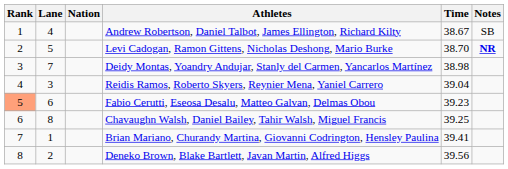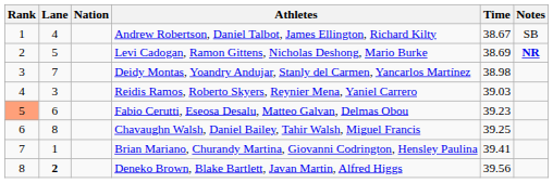 <table class="wikitable sortable" style="text-align:center">
 <tr>
 <th>Rank</th>
 <th>Lane</th>
 <th>Nation</th>
 <th>Athletes</th>
 <th>Time</th>
 <th>Notes</th>
 </tr>
 <tr>
 <td>1</td>
 <td>4</td>
 <td align=left></td>
 <td align=left><a href='#'>Andrew Robertson</a>, <a href='#'>Daniel Talbot</a>, <a href='#'>James Ellington</a>, <a href='#'>Richard Kilty</a></td>
 <td>38.67</td>
 <td>SB</td>
 </tr>
 <tr>
 <td>2</td>
 <td>5</td>
 <td align=left></td>
 <td align=left><a href='#'>Levi Cadogan</a>, <a href='#'>Ramon Gittens</a>, <a href='#'>Nicholas Deshong</a>, <a href='#'>Mario Burke</a></td>
-<td>38.70</td>
+<td>38.69</td>
 <td><strong><a href='#'>NR</a></strong></td>
 </tr>
 <tr>
 <td>3</td>
 <td>7</td>
 <td align=left></td>
 <td align=left><a href='#'>Deidy Montas</a>, <a href='#'>Yoandry Andujar</a>, <a href='#'>Stanly del Carmen</a>, <a href='#'>Yancarlos Martínez</a></td>
 <td>38.98</td>
 <td></td>
 </tr>
 <tr>
 <td>4</td>
 <td>3</td>
 <td align=left></td>
 <td align=left><a href='#'>Reidis Ramos</a>, <a href='#'>Roberto Skyers</a>, <a href='#'>Reynier Mena</a>, <a href='#'>Yaniel Carrero</a></td>
-<td>39.04</td>
+<td>39.03</td>
 <td></td>
 </tr>
 <tr>
 <td style="background: lightsalmon;">5</td>
 <td>6</td>
 <td align=left></td>
 <td align=left><a href='#'>Fabio Cerutti</a>, <a href='#'>Eseosa Desalu</a>, <a href='#'>Matteo Galvan</a>, <a href='#'>Delmas Obou</a></td>
 <td>39.23</td>
 <td></td>
 </tr>
 <tr>
 <td>6</td>
 <td>8</td>
 <td align=left></td>
 <td align=left><a href='#'>Chavaughn Walsh</a>, <a href='#'>Daniel Bailey</a>, <a href='#'>Tahir Walsh</a>, <a href='#'>Miguel Francis</a></td>
 <td>39.25</td>
 <td></td>
 </tr>
 <tr>
 <td>7</td>
 <td>1</td>
 <td align=left></td>
 <td align=left><a href='#'>Brian Mariano</a>, <a href='#'>Churandy Martina</a>, <a href='#'>Giovanni Codrington</a>, <a href='#'>Hensley Paulina</a></td>
 <td>39.41</td>
 <td></td>
 </tr>
 <tr>
 <td>8</td>
-<td>2</td>
+<td><strong>2</strong></td>
 <td align=left></td>
 <td align=left><a href='#'>Deneko Brown</a>, <a href='#'>Blake Bartlett</a>, <a href='#'>Javan Martin</a>, <a href='#'>Alfred Higgs</a></td>
 <td>39.56</td>
 <td></td>
 </tr>
 </table>
